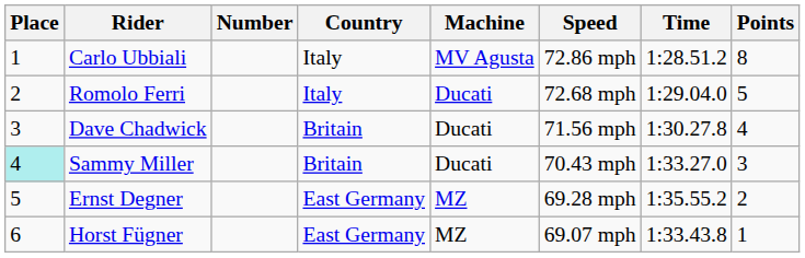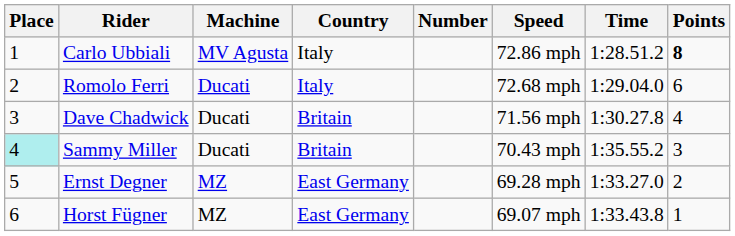 <table class="wikitable" style="font-size: 95%;">
 <tr>
 <th>Place</th>
 <th>Rider</th>
+<th>Machine</th>
+<th>Country</th>
 <th>Number</th>
-<th>Country</th>
-<th>Machine</th>
 <th>Speed</th>
 <th>Time</th>
 <th>Points</th>
 </tr>
 <tr>
 <td>1</td>
 <td> <a href='#'>Carlo Ubbiali</a></td>
+<td><a href='#'>MV Agusta</a></td>
+<td>Italy</td>
 <td></td>
-<td>Italy</td>
-<td><a href='#'>MV Agusta</a></td>
 <td>72.86 mph</td>
 <td>1:28.51.2</td>
-<td>8</td>
+<td><strong>8</strong></td>
 </tr>
 <tr>
 <td>2</td>
 <td> <a href='#'>Romolo Ferri</a></td>
+<td><a href='#'>Ducati</a></td>
+<td><a href='#'>Italy</a></td>
 <td></td>
-<td><a href='#'>Italy</a></td>
-<td><a href='#'>Ducati</a></td>
 <td>72.68 mph</td>
 <td>1:29.04.0</td>
-<td>5</td>
+<td>6</td>
 </tr>
 <tr>
 <td>3</td>
 <td> <a href='#'>Dave Chadwick</a></td>
+<td>Ducati</td>
+<td><a href='#'>Britain</a></td>
 <td></td>
-<td><a href='#'>Britain</a></td>
-<td>Ducati</td>
 <td>71.56 mph</td>
 <td>1:30.27.8</td>
 <td>4</td>
 </tr>
 <tr>
 <td style="background: paleturquoise;">4</td>
 <td> <a href='#'>Sammy Miller</a></td>
+<td>Ducati</td>
+<td><a href='#'>Britain</a></td>
 <td></td>
-<td><a href='#'>Britain</a></td>
-<td>Ducati</td>
 <td>70.43 mph</td>
-<td>1:33.27.0</td>
+<td>1:35.55.2</td>
 <td>3</td>
 </tr>
 <tr>
 <td>5</td>
 <td> <a href='#'>Ernst Degner</a></td>
+<td><a href='#'>MZ</a></td>
+<td><a href='#'>East Germany</a></td>
 <td></td>
-<td><a href='#'>East Germany</a></td>
-<td><a href='#'>MZ</a></td>
 <td>69.28 mph</td>
-<td>1:35.55.2</td>
+<td>1:33.27.0</td>
 <td>2</td>
 </tr>
 <tr>
 <td>6</td>
 <td>  <a href='#'>Horst Fügner</a></td>
+<td>MZ</td>
+<td><a href='#'>East Germany</a></td>
 <td></td>
-<td><a href='#'>East Germany</a></td>
-<td>MZ</td>
 <td>69.07 mph</td>
 <td>1:33.43.8</td>
 <td>1</td>
 </tr>
 </table>
